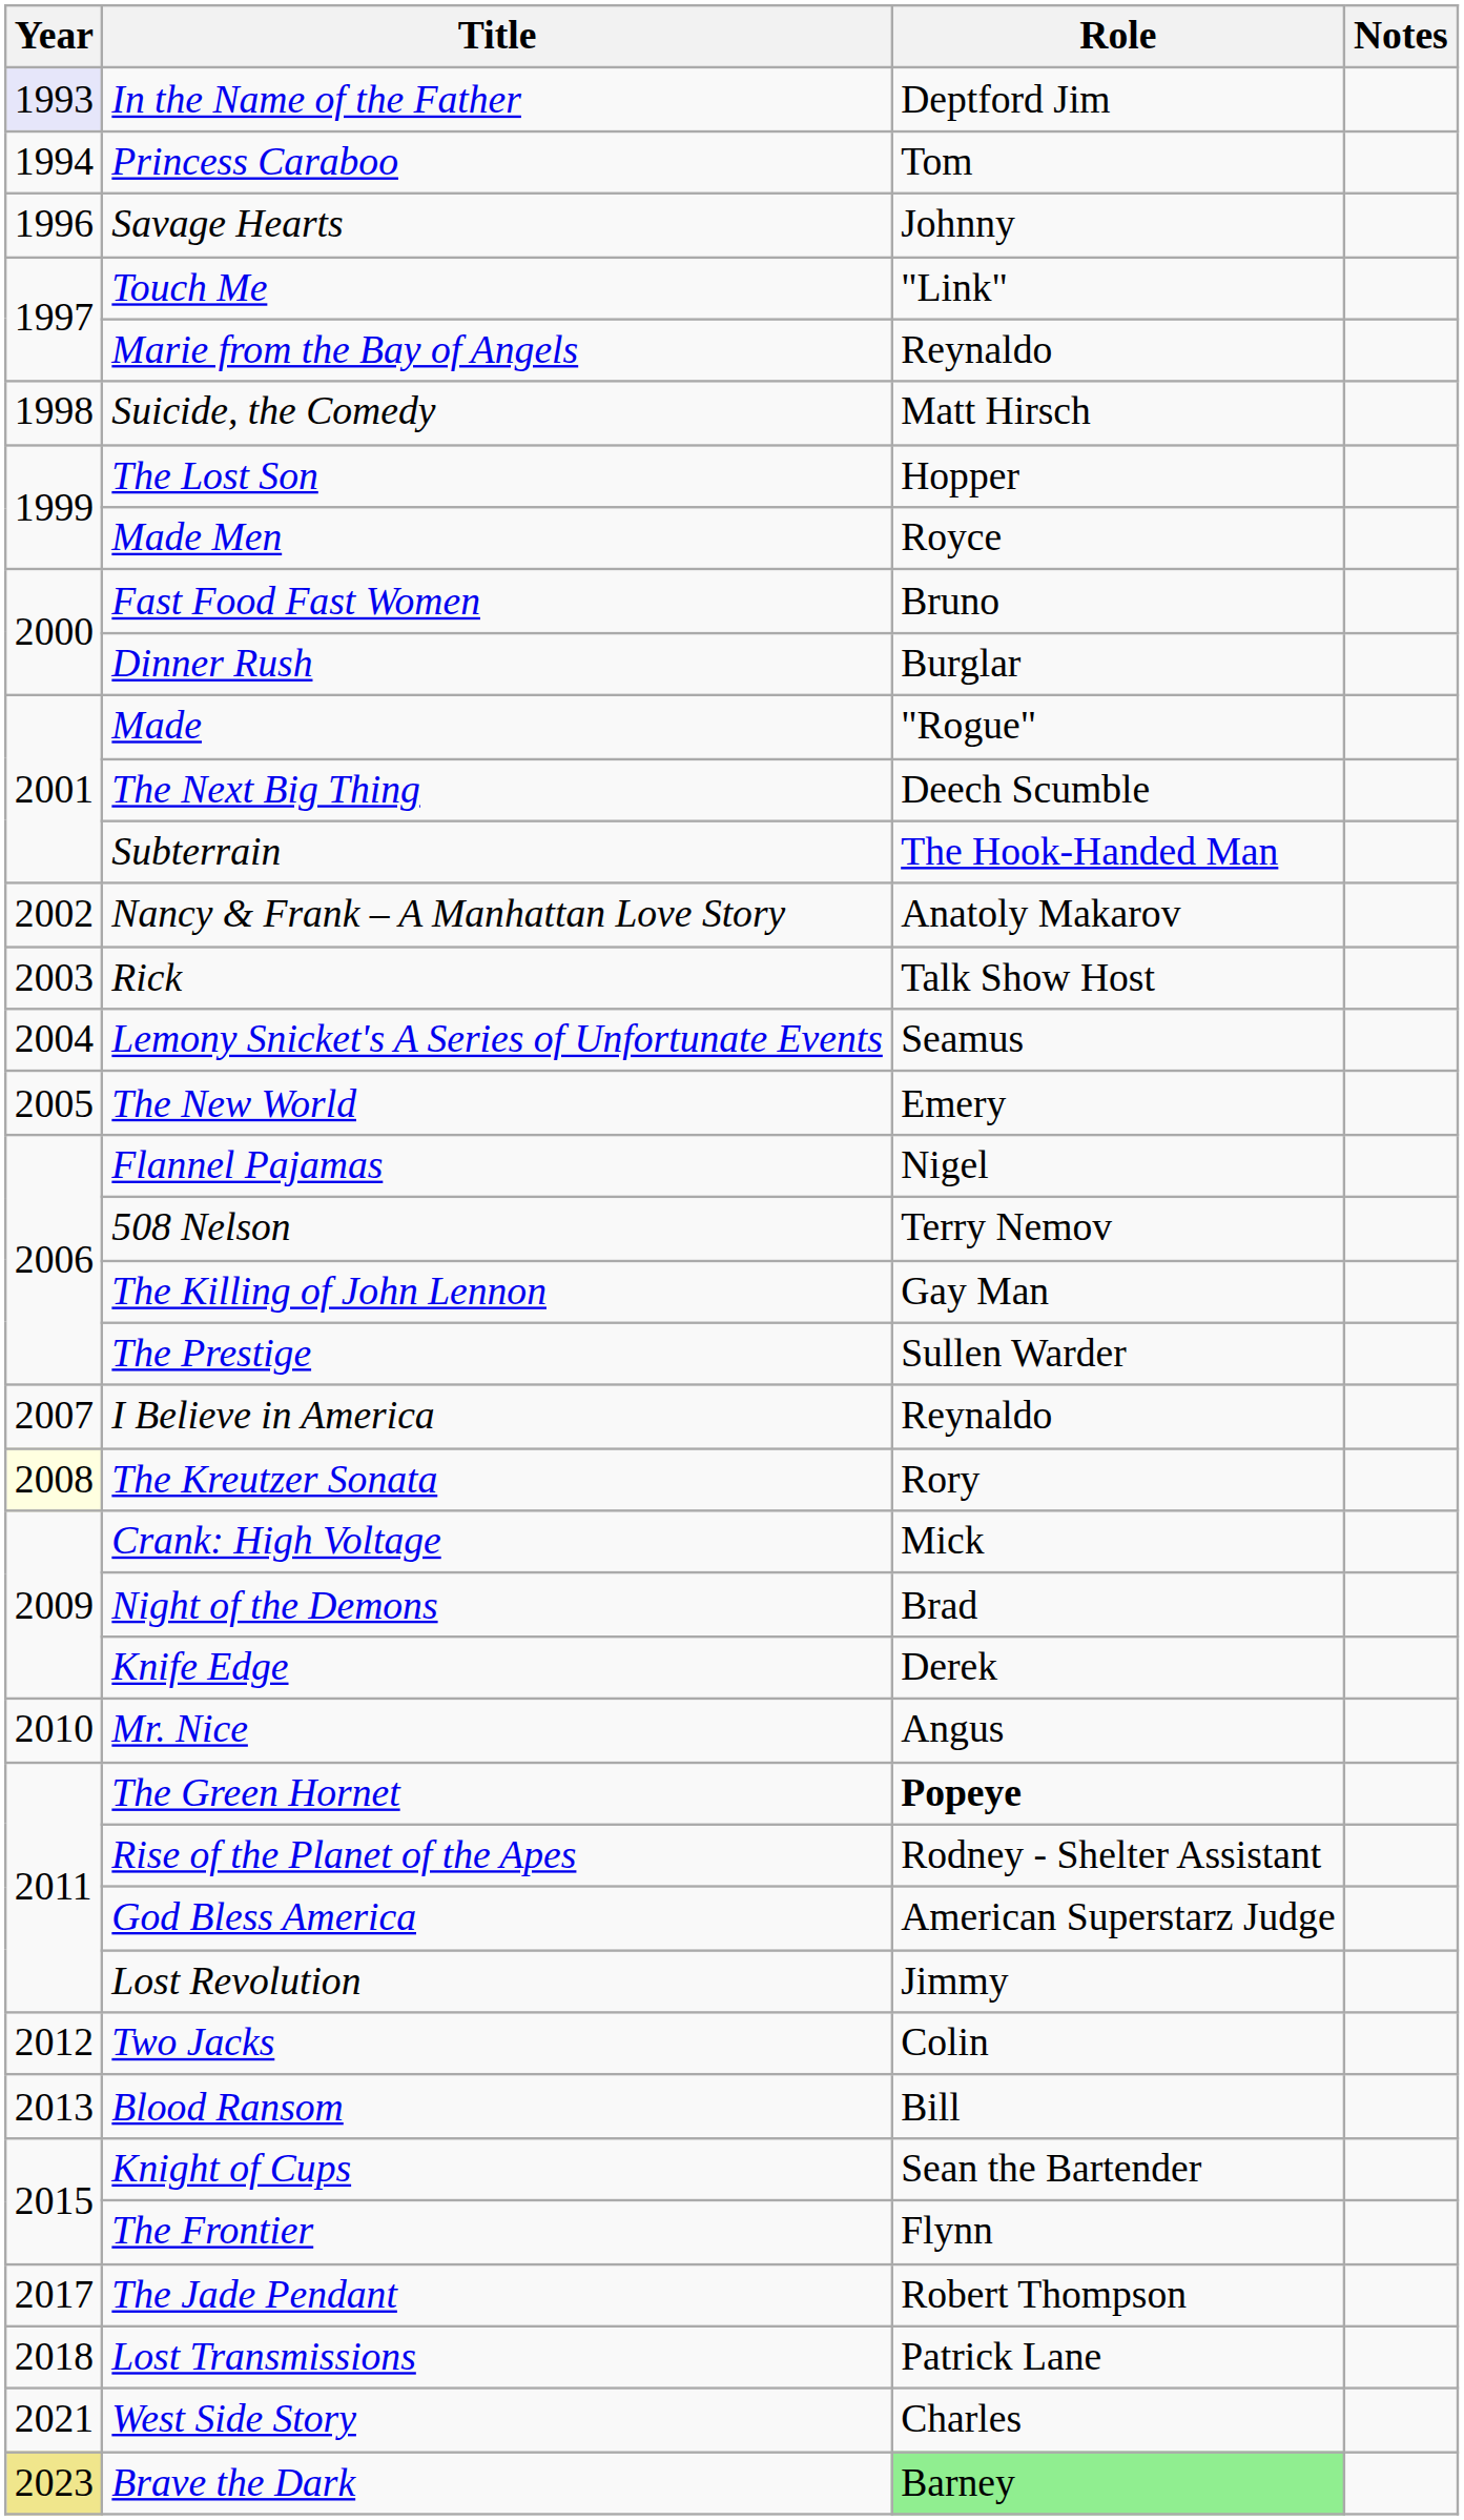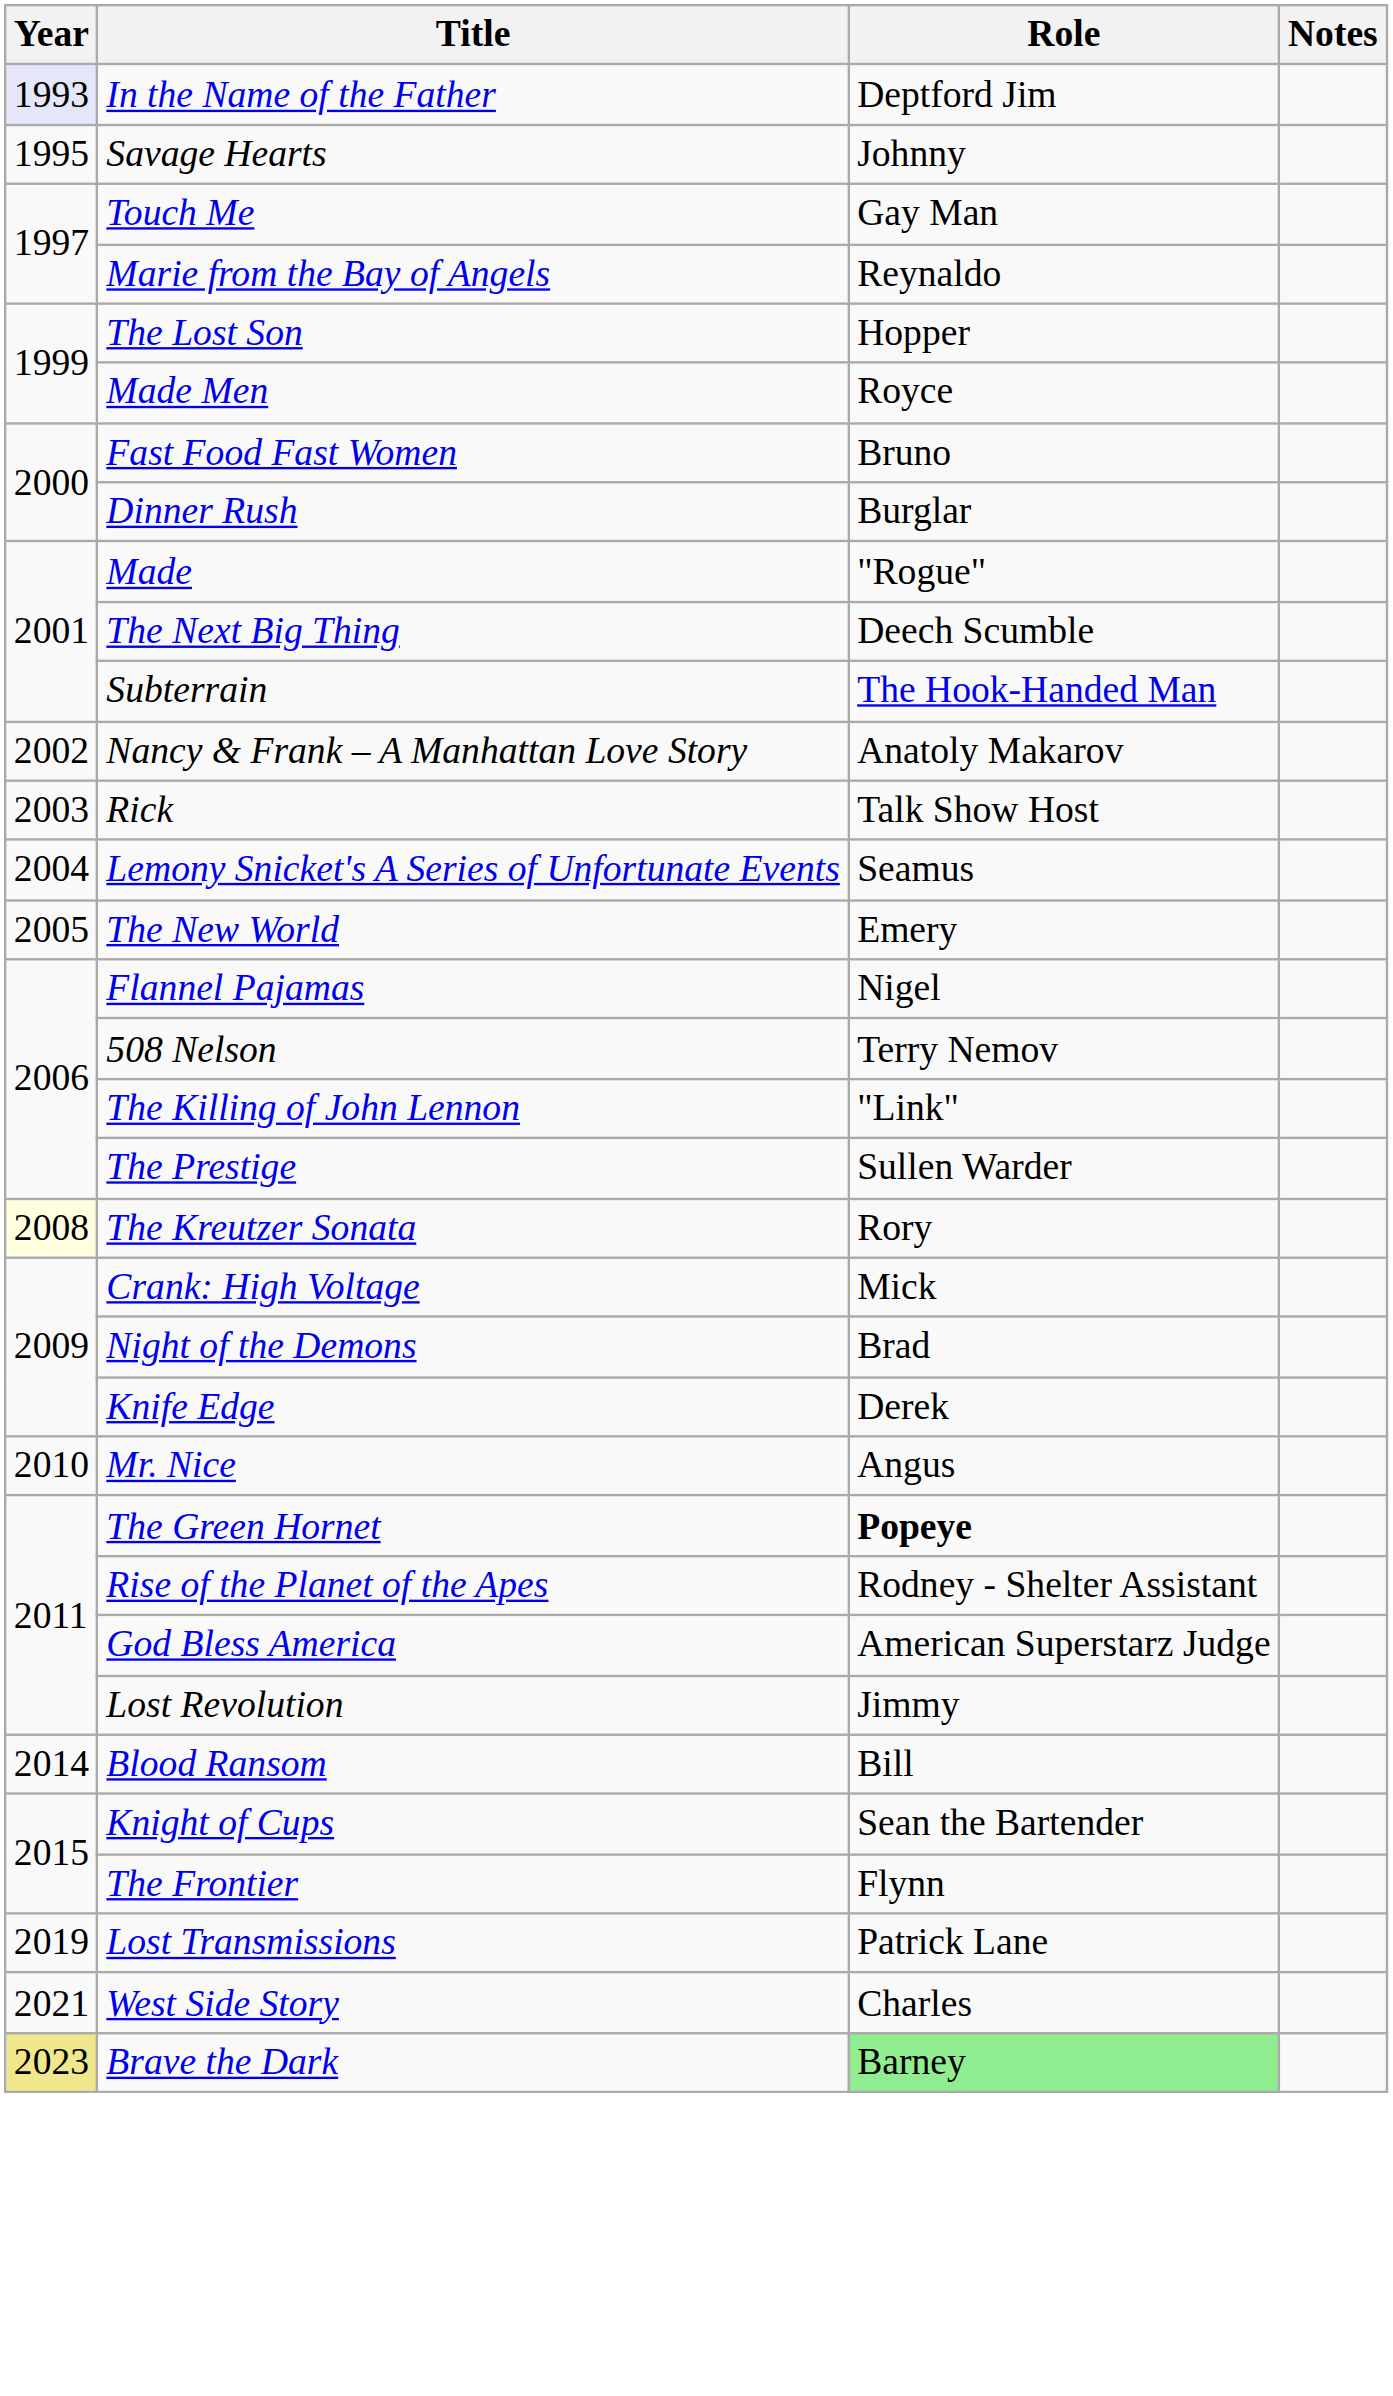 <table class="wikitable sortable">
 <tr>
 <th>Year</th>
 <th>Title</th>
 <th>Role</th>
 <th>Notes</th>
 </tr>
 <tr>
 <td style="background: lavender;">1993</td>
 <td><em><a href='#'>In the Name of the Father</a></em></td>
 <td>Deptford Jim</td>
 <td></td>
 </tr>
 <tr>
-<td>1994</td>
-<td><em><a href='#'>Princess Caraboo</a></em></td>
-<td>Tom</td>
-<td></td>
-</tr>
-<tr>
-<td>1996</td>
+<td>1995</td>
 <td><em>Savage Hearts</em></td>
 <td>Johnny</td>
 <td></td>
 </tr>
 <tr>
 <td rowspan="2">1997</td>
 <td><em><a href='#'>Touch Me</a></em></td>
-<td>"Link"</td>
+<td>Gay Man</td>
 <td></td>
 </tr>
 <tr>
 <td><em><a href='#'>Marie from the Bay of Angels</a></em></td>
 <td>Reynaldo</td>
-<td></td>
-</tr>
-<tr>
-<td>1998</td>
-<td><em>Suicide, the Comedy</em></td>
-<td>Matt Hirsch</td>
 <td></td>
 </tr>
 <tr>
 <td rowspan="2">1999</td>
 <td><em><a href='#'>The Lost Son</a></em></td>
 <td>Hopper</td>
 <td></td>
 </tr>
 <tr>
 <td><em><a href='#'>Made Men</a></em></td>
 <td>Royce</td>
 <td></td>
 </tr>
 <tr>
 <td rowspan="2">2000</td>
 <td><em><a href='#'>Fast Food Fast Women</a></em></td>
 <td>Bruno</td>
 <td></td>
 </tr>
 <tr>
 <td><em><a href='#'>Dinner Rush</a></em></td>
 <td>Burglar</td>
 <td></td>
 </tr>
 <tr>
 <td rowspan="3">2001</td>
 <td><em><a href='#'>Made</a></em></td>
 <td>"Rogue"</td>
 <td></td>
 </tr>
 <tr>
 <td><em><a href='#'>The Next Big Thing</a></em></td>
 <td>Deech Scumble</td>
 <td></td>
 </tr>
 <tr>
 <td><em>Subterrain</em></td>
 <td><a href='#'>The Hook-Handed Man</a></td>
 <td></td>
 </tr>
 <tr>
 <td>2002</td>
 <td><em>Nancy & Frank – A Manhattan Love Story</em></td>
 <td>Anatoly Makarov</td>
 <td></td>
 </tr>
 <tr>
 <td>2003</td>
 <td><em>Rick</em></td>
 <td>Talk Show Host</td>
 <td></td>
 </tr>
 <tr>
 <td>2004</td>
 <td><em><a href='#'>Lemony Snicket's A Series of Unfortunate Events</a></em></td>
 <td>Seamus</td>
 <td></td>
 </tr>
 <tr>
 <td>2005</td>
 <td><em><a href='#'>The New World</a></em></td>
 <td>Emery</td>
 <td></td>
 </tr>
 <tr>
 <td rowspan="4">2006</td>
 <td><em><a href='#'>Flannel Pajamas</a></em></td>
 <td>Nigel</td>
 <td></td>
 </tr>
 <tr>
 <td><em>508 Nelson</em></td>
 <td>Terry Nemov</td>
 <td></td>
 </tr>
 <tr>
 <td><em><a href='#'>The Killing of John Lennon</a></em></td>
-<td>Gay Man</td>
+<td>"Link"</td>
 <td></td>
 </tr>
 <tr>
 <td><em><a href='#'>The Prestige</a></em></td>
 <td>Sullen Warder</td>
-<td></td>
-</tr>
-<tr>
-<td>2007</td>
-<td><em>I Believe in America</em></td>
-<td>Reynaldo</td>
 <td></td>
 </tr>
 <tr>
 <td style="background: lightyellow;">2008</td>
 <td><em><a href='#'>The Kreutzer Sonata</a></em></td>
 <td>Rory</td>
 <td></td>
 </tr>
 <tr>
 <td rowspan="3">2009</td>
 <td><em><a href='#'>Crank: High Voltage</a></em></td>
 <td>Mick</td>
 <td></td>
 </tr>
 <tr>
 <td><em><a href='#'>Night of the Demons</a></em></td>
 <td>Brad</td>
 <td></td>
 </tr>
 <tr>
 <td><em><a href='#'>Knife Edge</a></em></td>
 <td>Derek</td>
 <td></td>
 </tr>
 <tr>
 <td>2010</td>
 <td><em><a href='#'>Mr. Nice</a></em></td>
 <td>Angus</td>
 <td></td>
 </tr>
 <tr>
 <td rowspan="4">2011</td>
 <td><em><a href='#'>The Green Hornet</a></em></td>
 <td><strong>Popeye</strong></td>
 <td></td>
 </tr>
 <tr>
 <td><em><a href='#'>Rise of the Planet of the Apes</a></em></td>
 <td>Rodney - Shelter Assistant</td>
 <td></td>
 </tr>
 <tr>
 <td><em><a href='#'>God Bless America</a></em></td>
 <td>American Superstarz Judge</td>
 <td></td>
 </tr>
 <tr>
 <td><em>Lost Revolution</em></td>
 <td>Jimmy</td>
 <td></td>
 </tr>
 <tr>
-<td>2012</td>
-<td><em><a href='#'>Two Jacks</a></em></td>
-<td>Colin</td>
-<td></td>
-</tr>
-<tr>
-<td>2013</td>
+<td>2014</td>
 <td><em><a href='#'>Blood Ransom</a></em></td>
 <td>Bill</td>
 <td></td>
 </tr>
 <tr>
 <td rowspan="2">2015</td>
 <td><em><a href='#'>Knight of Cups</a></em></td>
 <td>Sean the Bartender</td>
 <td></td>
 </tr>
 <tr>
 <td><em><a href='#'>The Frontier</a></em></td>
 <td>Flynn</td>
 <td></td>
 </tr>
 <tr>
-<td>2017</td>
-<td><em><a href='#'>The Jade Pendant</a></em></td>
-<td>Robert Thompson</td>
-<td></td>
-</tr>
-<tr>
-<td>2018</td>
+<td>2019</td>
 <td><em><a href='#'>Lost Transmissions</a></em></td>
 <td>Patrick Lane</td>
 <td></td>
 </tr>
 <tr>
 <td>2021</td>
 <td><em><a href='#'>West Side Story</a></em></td>
 <td>Charles</td>
 <td></td>
 </tr>
 <tr>
 <td style="background: khaki;">2023</td>
 <td><em><a href='#'>Brave the Dark</a></em></td>
 <td style="background: lightgreen;">Barney</td>
 <td></td>
 </tr>
 </table>
